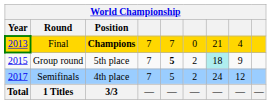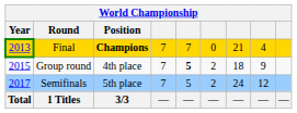 <table class="wikitable" style="text-align: center;">
 <tr>
 <th colspan=9><strong><a href='#'>World Championship</a></strong> </th>
 </tr>
 <tr>
 <th><strong>Year</strong></th>
 <th><strong>Round</strong></th>
 <th><strong>Position</strong></th>
 <th width=30><strong></strong></th>
 <th width=30><strong></strong></th>
 <th width=30><strong></strong></th>
 <th width=30><strong></strong></th>
 <th width=30><strong></strong></th>
 <th><strong></strong></th>
 </tr>
 <tr bgcolor=gold>
 <td style="border: 3px solid green"> <a href='#'>2013</a></td>
 <td>Final</td>
 <td><strong>Champions</strong></td>
 <td>7</td>
 <td>7</td>
 <td>0</td>
 <td>21</td>
 <td>4</td>
 <td></td>
 </tr>
 <tr>
 <td> <a href='#'>2015</a></td>
 <td>Group round</td>
-<td>5th place</td>
+<td>4th place</td>
 <td>7</td>
 <td><strong>5</strong></td>
 <td>2</td>
-<td style="background: paleturquoise;">18</td>
+<td>18</td>
 <td>9</td>
 <td></td>
 </tr>
 <tr bgcolor=#9acdff>
 <td> <a href='#'>2017</a></td>
 <td>Semifinals</td>
-<td>4th place</td>
+<td>5th place</td>
 <td>7</td>
 <td>5</td>
 <td>2</td>
 <td>24</td>
 <td>12</td>
 <td></td>
 </tr>
 <tr>
 <th><strong>Total</strong></th>
 <th><strong>1 Titles</strong></th>
 <th><strong>3/3</strong></th>
 <th><strong>—</strong></th>
 <th><strong>—</strong></th>
 <th><strong>—</strong></th>
 <th><strong>—</strong></th>
 <th><strong>—</strong></th>
 <th><strong>—</strong></th>
 </tr>
 </table>
